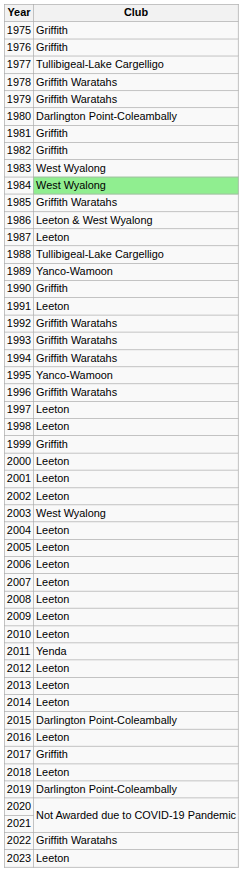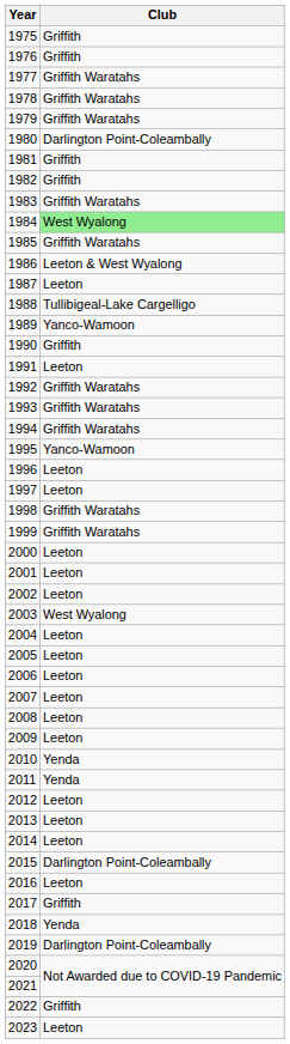 <table class="wikitable">
 <tr>
 <th>Year</th>
 <th>Club</th>
 </tr>
 <tr>
 <td>1975</td>
 <td> Griffith</td>
 </tr>
 <tr>
 <td>1976</td>
 <td> Griffith</td>
 </tr>
 <tr>
 <td>1977</td>
-<td> Tullibigeal-Lake Cargelligo</td>
+<td> Griffith Waratahs</td>
 </tr>
 <tr>
 <td>1978</td>
 <td> Griffith Waratahs</td>
 </tr>
 <tr>
 <td>1979</td>
 <td> Griffith Waratahs</td>
 </tr>
 <tr>
 <td>1980</td>
 <td> Darlington Point-Coleambally</td>
 </tr>
 <tr>
 <td>1981</td>
 <td> Griffith</td>
 </tr>
 <tr>
 <td>1982</td>
 <td> Griffith</td>
 </tr>
 <tr>
 <td>1983</td>
-<td> West Wyalong</td>
+<td> Griffith Waratahs</td>
 </tr>
 <tr>
 <td>1984</td>
 <td style="background: lightgreen;"> West Wyalong</td>
 </tr>
 <tr>
 <td>1985</td>
 <td> Griffith Waratahs</td>
 </tr>
 <tr>
 <td>1986</td>
 <td> Leeton &  West Wyalong</td>
 </tr>
 <tr>
 <td>1987</td>
 <td> Leeton</td>
 </tr>
 <tr>
 <td>1988</td>
 <td> Tullibigeal-Lake Cargelligo</td>
 </tr>
 <tr>
 <td>1989</td>
 <td> Yanco-Wamoon</td>
 </tr>
 <tr>
 <td>1990</td>
 <td> Griffith</td>
 </tr>
 <tr>
 <td>1991</td>
 <td> Leeton</td>
 </tr>
 <tr>
 <td>1992</td>
 <td> Griffith Waratahs</td>
 </tr>
 <tr>
 <td>1993</td>
 <td> Griffith Waratahs</td>
 </tr>
 <tr>
 <td>1994</td>
 <td> Griffith Waratahs</td>
 </tr>
 <tr>
 <td>1995</td>
 <td> Yanco-Wamoon</td>
 </tr>
 <tr>
 <td>1996</td>
-<td> Griffith Waratahs</td>
+<td> Leeton</td>
 </tr>
 <tr>
 <td>1997</td>
 <td> Leeton</td>
 </tr>
 <tr>
 <td>1998</td>
-<td> Leeton</td>
+<td> Griffith Waratahs</td>
 </tr>
 <tr>
 <td>1999</td>
-<td> Griffith</td>
+<td> Griffith Waratahs</td>
 </tr>
 <tr>
 <td>2000</td>
 <td> Leeton</td>
 </tr>
 <tr>
 <td>2001</td>
 <td> Leeton</td>
 </tr>
 <tr>
 <td>2002</td>
 <td> Leeton</td>
 </tr>
 <tr>
 <td>2003</td>
 <td> West Wyalong</td>
 </tr>
 <tr>
 <td>2004</td>
 <td> Leeton</td>
 </tr>
 <tr>
 <td>2005</td>
 <td> Leeton</td>
 </tr>
 <tr>
 <td>2006</td>
 <td> Leeton</td>
 </tr>
 <tr>
 <td>2007</td>
 <td> Leeton</td>
 </tr>
 <tr>
 <td>2008</td>
 <td> Leeton</td>
 </tr>
 <tr>
 <td>2009</td>
 <td> Leeton</td>
 </tr>
 <tr>
 <td>2010</td>
-<td> Leeton</td>
+<td> Yenda</td>
 </tr>
 <tr>
 <td>2011</td>
 <td> Yenda</td>
 </tr>
 <tr>
 <td>2012</td>
 <td> Leeton</td>
 </tr>
 <tr>
 <td>2013</td>
 <td> Leeton</td>
 </tr>
 <tr>
 <td>2014</td>
 <td> Leeton</td>
 </tr>
 <tr>
 <td>2015</td>
 <td> Darlington Point-Coleambally</td>
 </tr>
 <tr>
 <td>2016</td>
 <td> Leeton</td>
 </tr>
 <tr>
 <td>2017</td>
 <td> Griffith</td>
 </tr>
 <tr>
 <td>2018</td>
-<td> Leeton</td>
+<td> Yenda</td>
 </tr>
 <tr>
 <td>2019</td>
 <td> Darlington Point-Coleambally</td>
 </tr>
 <tr>
 <td>2020</td>
 <td rowspan="2">Not Awarded due to COVID-19 Pandemic</td>
 </tr>
 <tr>
 <td>2021</td>
 </tr>
 <tr>
 <td>2022</td>
-<td> Griffith Waratahs</td>
+<td> Griffith</td>
 </tr>
 <tr>
 <td>2023</td>
 <td> Leeton</td>
 </tr>
 </table>
